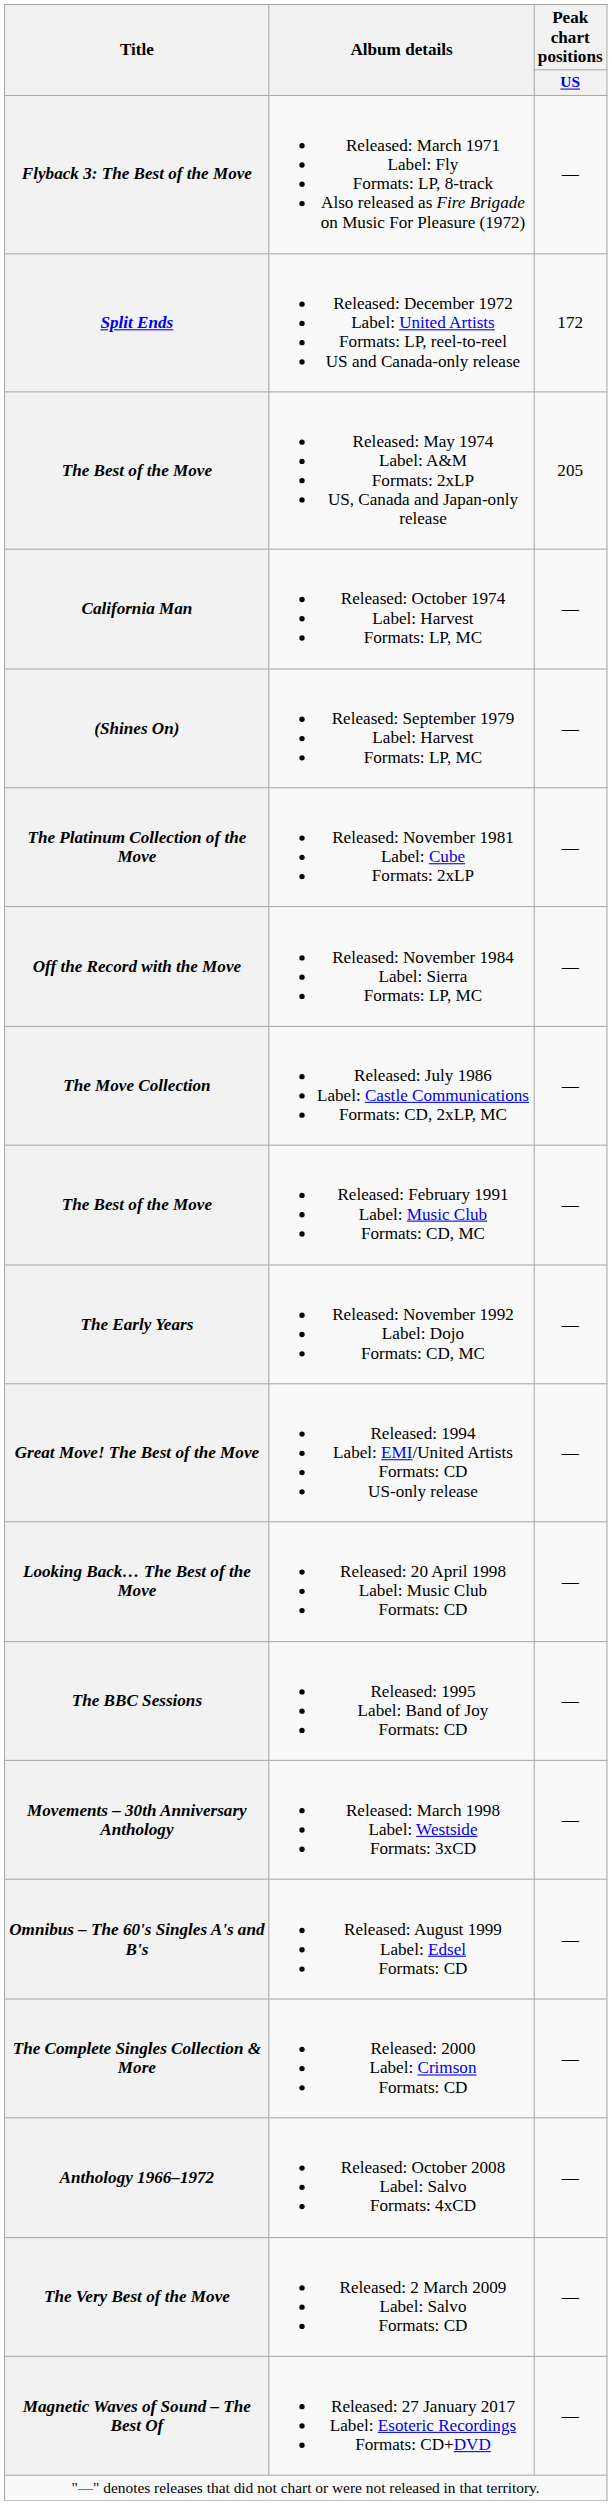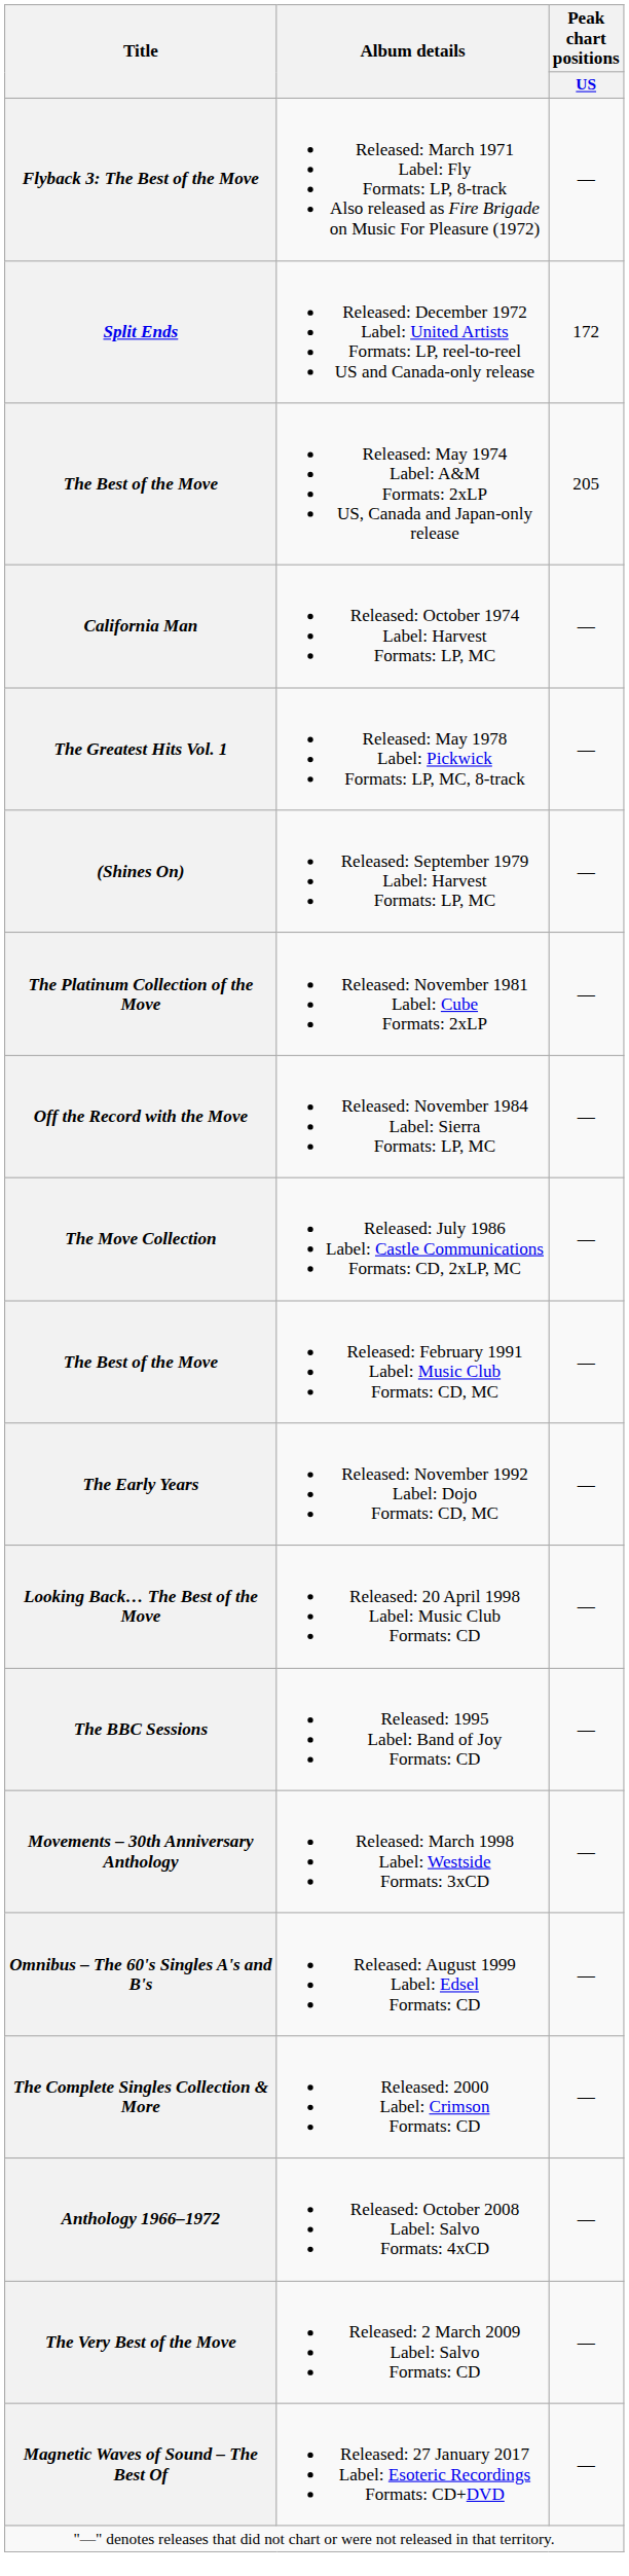 <table class="wikitable plainrowheaders" style="text-align:center;">
 <tr>
 <th rowspan="2" scope="col" style="width:15em;">Title</th>
 <th rowspan="2" scope="col" style="width:15em;">Album details</th>
 <th>Peak chart positions</th>
 </tr>
 <tr>
 <th scope="col" style="width:2em;font-size:90%;"><a href='#'>US</a><br></th>
 </tr>
 <tr>
 <th scope="row"><em>Flyback 3: The Best of the Move</em></th>
 <td><br><ul><li>Released: March 1971</li><li>Label: Fly</li><li>Formats: LP, 8-track</li><li>Also released as <em>Fire Brigade</em> on Music For Pleasure (1972)</li></ul></td>
 <td>—</td>
 </tr>
 <tr>
 <th scope="row"><em><a href='#'>Split Ends</a></em></th>
 <td><br><ul><li>Released: December 1972</li><li>Label: <a href='#'>United Artists</a></li><li>Formats: LP, reel-to-reel</li><li>US and Canada-only release</li></ul></td>
 <td>172</td>
 </tr>
 <tr>
 <th scope="row"><em>The Best of the Move</em></th>
 <td><br><ul><li>Released: May 1974</li><li>Label: A&M</li><li>Formats: 2xLP</li><li>US, Canada and Japan-only release</li></ul></td>
 <td>205</td>
 </tr>
 <tr>
 <th scope="row"><em>California Man</em></th>
 <td><br><ul><li>Released: October 1974</li><li>Label: Harvest</li><li>Formats: LP, MC</li></ul></td>
 <td>—</td>
 </tr>
 <tr>
+<th scope="row"><em>The Greatest Hits Vol. 1</em></th>
+<td><br><ul><li>Released: May 1978</li><li>Label: <a href='#'>Pickwick</a></li><li>Formats: LP, MC, 8-track</li></ul></td>
+<td>—</td>
+</tr>
+<tr>
 <th scope="row"><em>(Shines On)</em></th>
 <td><br><ul><li>Released: September 1979</li><li>Label: Harvest</li><li>Formats: LP, MC</li></ul></td>
 <td>—</td>
 </tr>
 <tr>
 <th scope="row"><em>The Platinum Collection of the Move</em></th>
 <td><br><ul><li>Released: November 1981</li><li>Label: <a href='#'>Cube</a></li><li>Formats: 2xLP</li></ul></td>
 <td>—</td>
 </tr>
 <tr>
 <th scope="row"><em>Off the Record with the Move</em></th>
 <td><br><ul><li>Released: November 1984</li><li>Label: Sierra</li><li>Formats: LP, MC</li></ul></td>
 <td>—</td>
 </tr>
 <tr>
 <th scope="row"><em>The Move Collection</em></th>
 <td><br><ul><li>Released: July 1986</li><li>Label: <a href='#'>Castle Communications</a></li><li>Formats: CD, 2xLP, MC</li></ul></td>
 <td>—</td>
 </tr>
 <tr>
 <th scope="row"><em>The Best of the Move</em></th>
 <td><br><ul><li>Released: February 1991</li><li>Label: <a href='#'>Music Club</a></li><li>Formats: CD, MC</li></ul></td>
 <td>—</td>
 </tr>
 <tr>
 <th scope="row"><em>The Early Years</em></th>
 <td><br><ul><li>Released: November 1992</li><li>Label: Dojo</li><li>Formats: CD, MC</li></ul></td>
-<td>—</td>
-</tr>
-<tr>
-<th scope="row"><em>Great Move! The Best of the Move</em></th>
-<td><br><ul><li>Released: 1994</li><li>Label: <a href='#'>EMI</a>/United Artists</li><li>Formats: CD</li><li>US-only release</li></ul></td>
 <td>—</td>
 </tr>
 <tr>
 <th scope="row"><em>Looking Back… The Best of the Move</em></th>
 <td><br><ul><li>Released: 20 April 1998</li><li>Label: Music Club</li><li>Formats: CD</li></ul></td>
 <td>—</td>
 </tr>
 <tr>
 <th scope="row"><em>The BBC Sessions</em></th>
 <td><br><ul><li>Released: 1995</li><li>Label: Band of Joy</li><li>Formats: CD</li></ul></td>
 <td>—</td>
 </tr>
 <tr>
 <th scope="row"><em>Movements – 30th Anniversary Anthology</em></th>
 <td><br><ul><li>Released: March 1998</li><li>Label: <a href='#'>Westside</a></li><li>Formats: 3xCD</li></ul></td>
 <td>—</td>
 </tr>
 <tr>
 <th scope="row"><em>Omnibus – The 60's Singles A's and B's</em></th>
 <td><br><ul><li>Released: August 1999</li><li>Label: <a href='#'>Edsel</a></li><li>Formats: CD</li></ul></td>
 <td>—</td>
 </tr>
 <tr>
 <th scope="row"><em>The Complete Singles Collection & More</em></th>
 <td><br><ul><li>Released: 2000</li><li>Label: <a href='#'>Crimson</a></li><li>Formats: CD</li></ul></td>
 <td>—</td>
 </tr>
 <tr>
 <th scope="row"><em>Anthology 1966–1972</em></th>
 <td><br><ul><li>Released: October 2008</li><li>Label: Salvo</li><li>Formats: 4xCD</li></ul></td>
 <td>—</td>
 </tr>
 <tr>
 <th scope="row"><em>The Very Best of the Move</em></th>
 <td><br><ul><li>Released: 2 March 2009</li><li>Label: Salvo</li><li>Formats: CD</li></ul></td>
 <td>—</td>
 </tr>
 <tr>
 <th scope="row"><em>Magnetic Waves of Sound – The Best Of</em></th>
 <td><br><ul><li>Released: 27 January 2017</li><li>Label: <a href='#'>Esoteric Recordings</a></li><li>Formats: CD+<a href='#'>DVD</a></li></ul></td>
 <td>—</td>
 </tr>
 <tr>
 <td colspan="3" style="font-size:90%">"—" denotes releases that did not chart or were not released in that territory.</td>
 </tr>
 </table>
